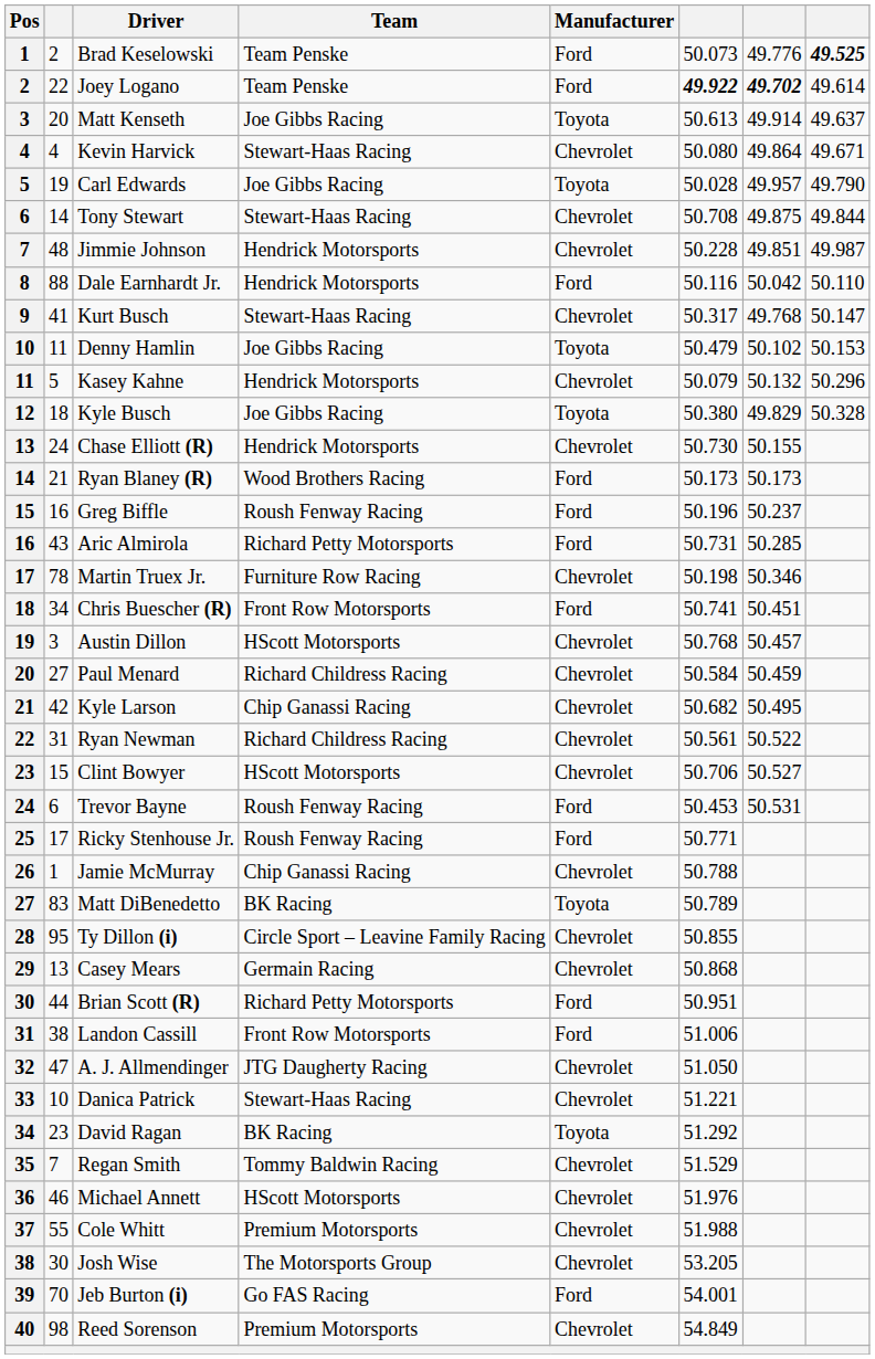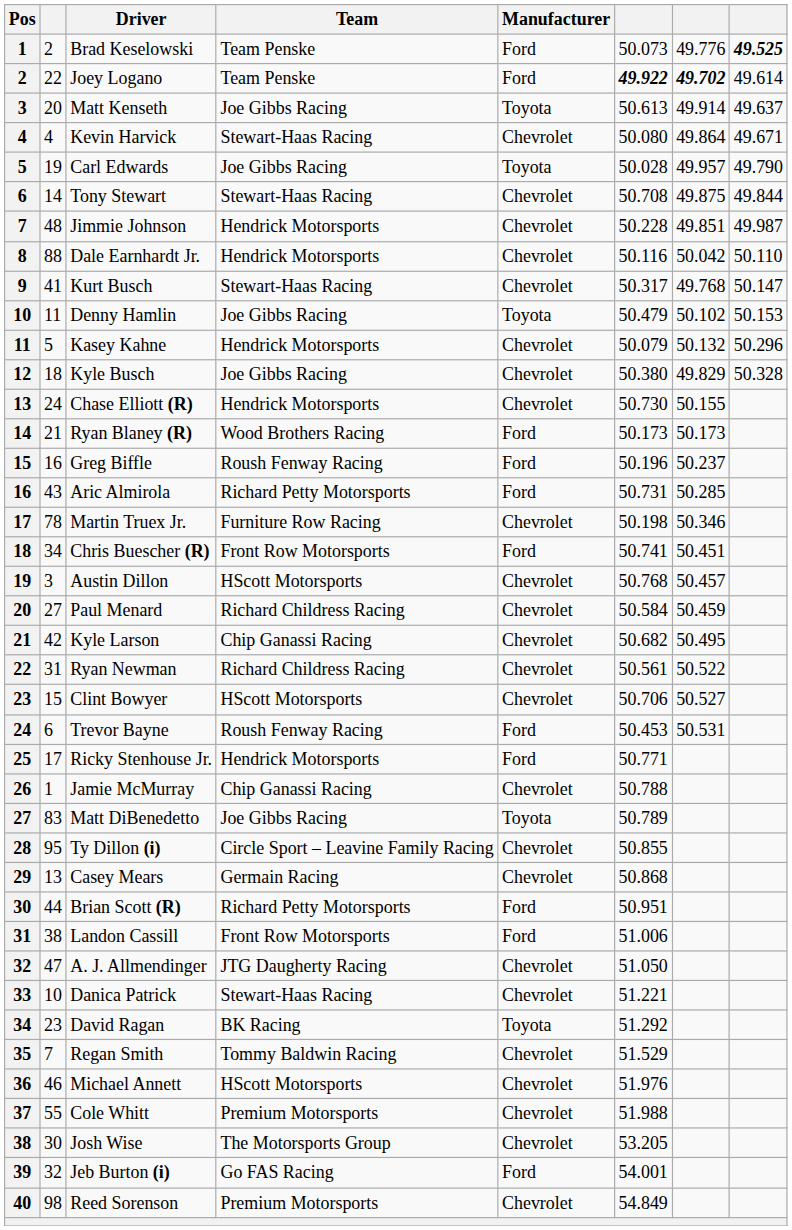 <table class="wikitable" style="font-size:95%">
 <tr>
 <th>Pos</th>
 <th></th>
 <th>Driver</th>
 <th>Team</th>
 <th>Manufacturer</th>
 <th></th>
 <th></th>
 <th></th>
 </tr>
 <tr>
 <th>1</th>
 <td>2</td>
 <td>Brad Keselowski</td>
 <td>Team Penske</td>
 <td>Ford</td>
 <td>50.073</td>
 <td>49.776</td>
 <td><strong><em>49.525</em></strong></td>
 </tr>
 <tr>
 <th>2</th>
 <td>22</td>
 <td>Joey Logano</td>
 <td>Team Penske</td>
 <td>Ford</td>
 <td><strong><em>49.922</em></strong></td>
 <td><strong><em>49.702</em></strong></td>
 <td>49.614</td>
 </tr>
 <tr>
 <th>3</th>
 <td>20</td>
 <td>Matt Kenseth</td>
 <td>Joe Gibbs Racing</td>
 <td>Toyota</td>
 <td>50.613</td>
 <td>49.914</td>
 <td>49.637</td>
 </tr>
 <tr>
 <th>4</th>
 <td>4</td>
 <td>Kevin Harvick</td>
 <td>Stewart-Haas Racing</td>
 <td>Chevrolet</td>
 <td>50.080</td>
 <td>49.864</td>
 <td>49.671</td>
 </tr>
 <tr>
 <th>5</th>
 <td>19</td>
 <td>Carl Edwards</td>
 <td>Joe Gibbs Racing</td>
 <td>Toyota</td>
 <td>50.028</td>
 <td>49.957</td>
 <td>49.790</td>
 </tr>
 <tr>
 <th>6</th>
 <td>14</td>
 <td>Tony Stewart</td>
 <td>Stewart-Haas Racing</td>
 <td>Chevrolet</td>
 <td>50.708</td>
 <td>49.875</td>
 <td>49.844</td>
 </tr>
 <tr>
 <th>7</th>
 <td>48</td>
 <td>Jimmie Johnson</td>
 <td>Hendrick Motorsports</td>
 <td>Chevrolet</td>
 <td>50.228</td>
 <td>49.851</td>
 <td>49.987</td>
 </tr>
 <tr>
 <th>8</th>
 <td>88</td>
 <td>Dale Earnhardt Jr.</td>
 <td>Hendrick Motorsports</td>
-<td>Ford</td>
+<td>Chevrolet</td>
 <td>50.116</td>
 <td>50.042</td>
 <td>50.110</td>
 </tr>
 <tr>
 <th>9</th>
 <td>41</td>
 <td>Kurt Busch</td>
 <td>Stewart-Haas Racing</td>
 <td>Chevrolet</td>
 <td>50.317</td>
 <td>49.768</td>
 <td>50.147</td>
 </tr>
 <tr>
 <th>10</th>
 <td>11</td>
 <td>Denny Hamlin</td>
 <td>Joe Gibbs Racing</td>
 <td>Toyota</td>
 <td>50.479</td>
 <td>50.102</td>
 <td>50.153</td>
 </tr>
 <tr>
 <th>11</th>
 <td>5</td>
 <td>Kasey Kahne</td>
 <td>Hendrick Motorsports</td>
 <td>Chevrolet</td>
 <td>50.079</td>
 <td>50.132</td>
 <td>50.296</td>
 </tr>
 <tr>
 <th>12</th>
 <td>18</td>
 <td>Kyle Busch</td>
 <td>Joe Gibbs Racing</td>
-<td>Toyota</td>
+<td>Chevrolet</td>
 <td>50.380</td>
 <td>49.829</td>
 <td>50.328</td>
 </tr>
 <tr>
 <th>13</th>
 <td>24</td>
 <td>Chase Elliott <strong>(R)</strong></td>
 <td>Hendrick Motorsports</td>
 <td>Chevrolet</td>
 <td>50.730</td>
 <td>50.155</td>
 <td></td>
 </tr>
 <tr>
 <th>14</th>
 <td>21</td>
 <td>Ryan Blaney <strong>(R)</strong></td>
 <td>Wood Brothers Racing</td>
 <td>Ford</td>
 <td>50.173</td>
 <td>50.173</td>
 <td></td>
 </tr>
 <tr>
 <th>15</th>
 <td>16</td>
 <td>Greg Biffle</td>
 <td>Roush Fenway Racing</td>
 <td>Ford</td>
 <td>50.196</td>
 <td>50.237</td>
 <td></td>
 </tr>
 <tr>
 <th>16</th>
 <td>43</td>
 <td>Aric Almirola</td>
 <td>Richard Petty Motorsports</td>
 <td>Ford</td>
 <td>50.731</td>
 <td>50.285</td>
 <td></td>
 </tr>
 <tr>
 <th>17</th>
 <td>78</td>
 <td>Martin Truex Jr.</td>
 <td>Furniture Row Racing</td>
 <td>Chevrolet</td>
 <td>50.198</td>
 <td>50.346</td>
 <td></td>
 </tr>
 <tr>
 <th>18</th>
 <td>34</td>
 <td>Chris Buescher <strong>(R)</strong></td>
 <td>Front Row Motorsports</td>
 <td>Ford</td>
 <td>50.741</td>
 <td>50.451</td>
 <td></td>
 </tr>
 <tr>
 <th>19</th>
 <td>3</td>
 <td>Austin Dillon</td>
 <td>HScott Motorsports</td>
 <td>Chevrolet</td>
 <td>50.768</td>
 <td>50.457</td>
 <td></td>
 </tr>
 <tr>
 <th>20</th>
 <td>27</td>
 <td>Paul Menard</td>
 <td>Richard Childress Racing</td>
 <td>Chevrolet</td>
 <td>50.584</td>
 <td>50.459</td>
 <td></td>
 </tr>
 <tr>
 <th>21</th>
 <td>42</td>
 <td>Kyle Larson</td>
 <td>Chip Ganassi Racing</td>
 <td>Chevrolet</td>
 <td>50.682</td>
 <td>50.495</td>
 <td></td>
 </tr>
 <tr>
 <th>22</th>
 <td>31</td>
 <td>Ryan Newman</td>
 <td>Richard Childress Racing</td>
 <td>Chevrolet</td>
 <td>50.561</td>
 <td>50.522</td>
 <td></td>
 </tr>
 <tr>
 <th>23</th>
 <td>15</td>
 <td>Clint Bowyer</td>
 <td>HScott Motorsports</td>
 <td>Chevrolet</td>
 <td>50.706</td>
 <td>50.527</td>
 <td></td>
 </tr>
 <tr>
 <th>24</th>
 <td>6</td>
 <td>Trevor Bayne</td>
 <td>Roush Fenway Racing</td>
 <td>Ford</td>
 <td>50.453</td>
 <td>50.531</td>
 <td></td>
 </tr>
 <tr>
 <th>25</th>
 <td>17</td>
 <td>Ricky Stenhouse Jr.</td>
-<td>Roush Fenway Racing</td>
+<td>Hendrick Motorsports</td>
 <td>Ford</td>
 <td>50.771</td>
 <td></td>
 <td></td>
 </tr>
 <tr>
 <th>26</th>
 <td>1</td>
 <td>Jamie McMurray</td>
 <td>Chip Ganassi Racing</td>
 <td>Chevrolet</td>
 <td>50.788</td>
 <td></td>
 <td></td>
 </tr>
 <tr>
 <th>27</th>
 <td>83</td>
 <td>Matt DiBenedetto</td>
-<td>BK Racing</td>
+<td>Joe Gibbs Racing</td>
 <td>Toyota</td>
 <td>50.789</td>
 <td></td>
 <td></td>
 </tr>
 <tr>
 <th>28</th>
 <td>95</td>
 <td>Ty Dillon <strong>(i)</strong></td>
 <td>Circle Sport – Leavine Family Racing</td>
 <td>Chevrolet</td>
 <td>50.855</td>
 <td></td>
 <td></td>
 </tr>
 <tr>
 <th>29</th>
 <td>13</td>
 <td>Casey Mears</td>
 <td>Germain Racing</td>
 <td>Chevrolet</td>
 <td>50.868</td>
 <td></td>
 <td></td>
 </tr>
 <tr>
 <th>30</th>
 <td>44</td>
 <td>Brian Scott <strong>(R)</strong></td>
 <td>Richard Petty Motorsports</td>
 <td>Ford</td>
 <td>50.951</td>
 <td></td>
 <td></td>
 </tr>
 <tr>
 <th>31</th>
 <td>38</td>
 <td>Landon Cassill</td>
 <td>Front Row Motorsports</td>
 <td>Ford</td>
 <td>51.006</td>
 <td></td>
 <td></td>
 </tr>
 <tr>
 <th>32</th>
 <td>47</td>
 <td>A. J. Allmendinger</td>
 <td>JTG Daugherty Racing</td>
 <td>Chevrolet</td>
 <td>51.050</td>
 <td></td>
 <td></td>
 </tr>
 <tr>
 <th>33</th>
 <td>10</td>
 <td>Danica Patrick</td>
 <td>Stewart-Haas Racing</td>
 <td>Chevrolet</td>
 <td>51.221</td>
 <td></td>
 <td></td>
 </tr>
 <tr>
 <th>34</th>
 <td>23</td>
 <td>David Ragan</td>
 <td>BK Racing</td>
 <td>Toyota</td>
 <td>51.292</td>
 <td></td>
 <td></td>
 </tr>
 <tr>
 <th>35</th>
 <td>7</td>
 <td>Regan Smith</td>
 <td>Tommy Baldwin Racing</td>
 <td>Chevrolet</td>
 <td>51.529</td>
 <td></td>
 <td></td>
 </tr>
 <tr>
 <th>36</th>
 <td>46</td>
 <td>Michael Annett</td>
 <td>HScott Motorsports</td>
 <td>Chevrolet</td>
 <td>51.976</td>
 <td></td>
 <td></td>
 </tr>
 <tr>
 <th>37</th>
 <td>55</td>
 <td>Cole Whitt</td>
 <td>Premium Motorsports</td>
 <td>Chevrolet</td>
 <td>51.988</td>
 <td></td>
 <td></td>
 </tr>
 <tr>
 <th>38</th>
 <td>30</td>
 <td>Josh Wise</td>
 <td>The Motorsports Group</td>
 <td>Chevrolet</td>
 <td>53.205</td>
 <td></td>
 <td></td>
 </tr>
 <tr>
 <th>39</th>
-<td>70</td>
+<td>32</td>
 <td>Jeb Burton <strong>(i)</strong></td>
 <td>Go FAS Racing</td>
 <td>Ford</td>
 <td>54.001</td>
 <td></td>
 <td></td>
 </tr>
 <tr>
 <th>40</th>
 <td>98</td>
 <td>Reed Sorenson</td>
 <td>Premium Motorsports</td>
 <td>Chevrolet</td>
 <td>54.849</td>
 <td></td>
 <td></td>
 </tr>
 <tr class="sortbottom">
 <th colspan="8"></th>
 </tr>
 </table>
